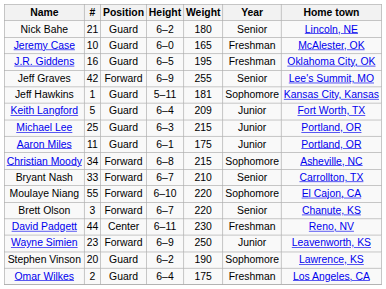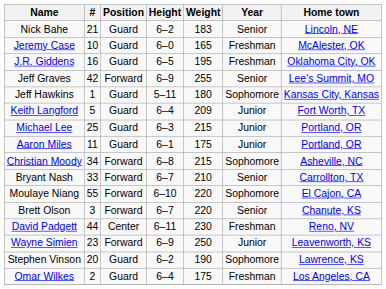 <table class="wikitable" style="text-align: center;">
 <tr>
 <th>Name</th>
 <th>#</th>
 <th>Position</th>
 <th>Height</th>
 <th>Weight</th>
 <th>Year</th>
 <th>Home town</th>
 </tr>
 <tr>
 <td>Nick Bahe</td>
 <td>21</td>
 <td>Guard</td>
 <td>6–2</td>
-<td>180</td>
+<td>183</td>
 <td>Senior</td>
 <td><a href='#'>Lincoln, NE</a></td>
 </tr>
 <tr>
 <td><a href='#'>Jeremy Case</a></td>
 <td>10</td>
 <td>Guard</td>
 <td>6–0</td>
 <td>165</td>
 <td>Freshman</td>
 <td><a href='#'>McAlester, OK</a></td>
 </tr>
 <tr>
 <td><a href='#'>J.R. Giddens</a></td>
 <td>16</td>
 <td>Guard</td>
 <td>6–5</td>
 <td>195</td>
 <td>Freshman</td>
 <td><a href='#'>Oklahoma City, OK</a></td>
 </tr>
 <tr>
 <td>Jeff Graves</td>
 <td>42</td>
 <td>Forward</td>
 <td>6–9</td>
 <td>255</td>
 <td>Senior</td>
 <td><a href='#'>Lee's Summit, MO</a></td>
 </tr>
 <tr>
 <td>Jeff Hawkins</td>
 <td>1</td>
 <td>Guard</td>
 <td>5–11</td>
-<td>181</td>
+<td>180</td>
 <td>Sophomore</td>
 <td><a href='#'>Kansas City, Kansas</a></td>
 </tr>
 <tr>
 <td><a href='#'>Keith Langford</a></td>
 <td>5</td>
 <td>Guard</td>
 <td>6–4</td>
 <td>209</td>
 <td>Junior</td>
 <td><a href='#'>Fort Worth, TX</a></td>
 </tr>
 <tr>
 <td><a href='#'>Michael Lee</a></td>
 <td>25</td>
 <td>Guard</td>
 <td>6–3</td>
 <td>215</td>
 <td>Junior</td>
 <td><a href='#'>Portland, OR</a></td>
 </tr>
 <tr>
 <td><a href='#'>Aaron Miles</a></td>
 <td>11</td>
 <td>Guard</td>
 <td>6–1</td>
 <td>175</td>
 <td>Junior</td>
 <td><a href='#'>Portland, OR</a></td>
 </tr>
 <tr>
 <td><a href='#'>Christian Moody</a></td>
 <td>34</td>
 <td>Forward</td>
 <td>6–8</td>
 <td>215</td>
 <td>Sophomore</td>
 <td><a href='#'>Asheville, NC</a></td>
 </tr>
 <tr>
 <td>Bryant Nash</td>
 <td>33</td>
 <td>Forward</td>
 <td>6–7</td>
 <td>210</td>
 <td>Senior</td>
 <td><a href='#'>Carrollton, TX</a></td>
 </tr>
 <tr>
 <td>Moulaye Niang</td>
 <td>55</td>
 <td>Forward</td>
 <td>6–10</td>
 <td>220</td>
 <td>Sophomore</td>
 <td><a href='#'>El Cajon, CA</a></td>
 </tr>
 <tr>
 <td>Brett Olson</td>
 <td>3</td>
 <td>Forward</td>
 <td>6–7</td>
 <td>220</td>
 <td>Senior</td>
 <td><a href='#'>Chanute, KS</a></td>
 </tr>
 <tr>
 <td><a href='#'>David Padgett</a></td>
 <td>44</td>
 <td>Center</td>
 <td>6–11</td>
 <td>230</td>
 <td>Freshman</td>
 <td><a href='#'>Reno, NV</a></td>
 </tr>
 <tr>
 <td><a href='#'>Wayne Simien</a></td>
 <td>23</td>
 <td>Forward</td>
 <td>6–9</td>
 <td>250</td>
 <td>Junior</td>
 <td><a href='#'>Leavenworth, KS</a></td>
 </tr>
 <tr>
 <td>Stephen Vinson</td>
 <td>20</td>
 <td>Guard</td>
 <td>6–2</td>
 <td>190</td>
 <td>Sophomore</td>
 <td><a href='#'>Lawrence, KS</a></td>
 </tr>
 <tr>
 <td><a href='#'>Omar Wilkes</a></td>
 <td>2</td>
 <td>Guard</td>
 <td>6–4</td>
 <td>175</td>
 <td>Freshman</td>
 <td><a href='#'>Los Angeles, CA</a></td>
 </tr>
 <tr>
 </tr>
 </table>
